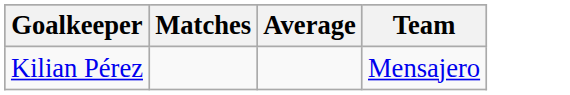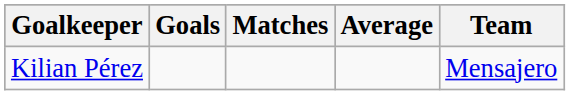 <table class="wikitable sortable" class="wikitable">
 <tr style="background:#ccc; text-align:center;">
 <th>Goalkeeper</th>
+<th>Goals</th>
 <th>Matches</th>
 <th>Average</th>
 <th>Team</th>
 </tr>
 <tr>
 <td> <a href='#'>Kilian Pérez</a></td>
 <td></td>
 <td></td>
+<td></td>
 <td><a href='#'>Mensajero</a></td>
 </tr>
 </table>
